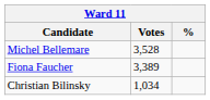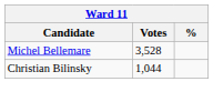 <table class="wikitable">
 <tr>
 <th colspan="3"><a href='#'>Ward 11</a></th>
 </tr>
 <tr>
 <th style="width: 170px">Candidate</th>
 <th style="width: 50px">Votes</th>
 <th style="width: 40px">%</th>
 </tr>
 <tr>
 <td><a href='#'>Michel Bellemare</a></td>
 <td>3,528</td>
 <td></td>
 </tr>
 <tr>
-<td><a href='#'>Fiona Faucher</a></td>
-<td>3,389</td>
-<td></td>
-</tr>
-<tr>
 <td>Christian Bilinsky</td>
-<td>1,034</td>
+<td>1,044</td>
 <td></td>
 </tr>
 </table>
